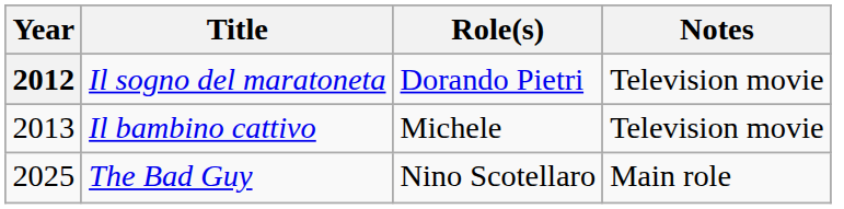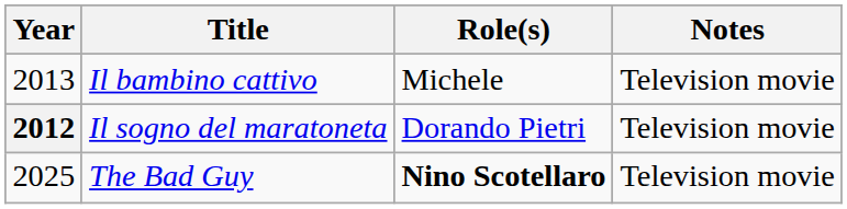 <table class="wikitable plainrowheaders sortable">
 <tr>
 <th scope="col">Year</th>
 <th scope="col">Title</th>
 <th scope="col">Role(s)</th>
 <th scope="col" class="unsortable">Notes</th>
 </tr>
 <tr>
+<td>2013</td>
+<td><em><a href='#'>Il bambino cattivo</a></em></td>
+<td>Michele</td>
+<td>Television movie</td>
+</tr>
+<tr>
 <th>2012</th>
 <td><em><a href='#'>Il sogno del maratoneta</a></em></td>
 <td><a href='#'>Dorando Pietri</a></td>
 <td>Television movie</td>
 </tr>
 <tr>
-<td>2013</td>
-<td><em><a href='#'>Il bambino cattivo</a></em></td>
-<td>Michele</td>
+<td>2025</td>
+<td><em><a href='#'>The Bad Guy</a></em></td>
+<td><strong>Nino Scotellaro</strong></td>
 <td>Television movie</td>
 </tr>
-<tr>
-<td>2025</td>
-<td><em><a href='#'>The Bad Guy</a></em></td>
-<td>Nino Scotellaro</td>
-<td>Main role</td>
-</tr>
 </table>
